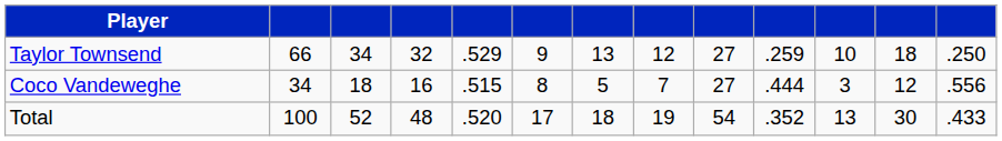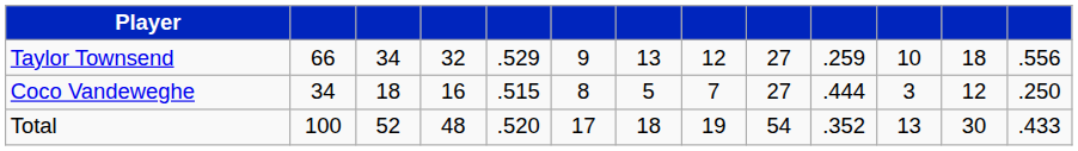 <table class="wikitable" style="text-align:center">
 <tr>
 <th style="background:#0025BD; color:white" width="200px">Player</th>
 <th style="background:#0025BD; color:white" width="40px"></th>
 <th style="background:#0025BD; color:white" width="40px"></th>
 <th style="background:#0025BD; color:white" width="40px"></th>
 <th style="background:#0025BD; color:white" width="40px"></th>
 <th style="background:#0025BD; color:white" width="40px"></th>
 <th style="background:#0025BD; color:white" width="40px"></th>
 <th style="background:#0025BD; color:white" width="40px"></th>
 <th style="background:#0025BD; color:white" width="40px"></th>
 <th style="background:#0025BD; color:white" width="40px"></th>
 <th style="background:#0025BD; color:white" width="40px"></th>
 <th style="background:#0025BD; color:white" width="40px"></th>
 <th style="background:#0025BD; color:white" width="40px"></th>
 </tr>
 <tr>
 <td style="text-align:left"><a href='#'>Taylor Townsend</a></td>
 <td>66</td>
 <td>34</td>
 <td>32</td>
 <td>.529</td>
 <td>9</td>
 <td>13</td>
 <td>12</td>
 <td>27</td>
 <td>.259</td>
 <td>10</td>
 <td>18</td>
-<td>.250</td>
+<td>.556</td>
 </tr>
 <tr>
 <td style="text-align:left"><a href='#'>Coco Vandeweghe</a></td>
 <td>34</td>
 <td>18</td>
 <td>16</td>
 <td>.515</td>
 <td>8</td>
 <td>5</td>
 <td>7</td>
 <td>27</td>
 <td>.444</td>
 <td>3</td>
 <td>12</td>
-<td>.556</td>
+<td>.250</td>
 </tr>
 <tr>
 <td style="text-align:left">Total</td>
 <td>100</td>
 <td>52</td>
 <td>48</td>
 <td>.520</td>
 <td>17</td>
 <td>18</td>
 <td>19</td>
 <td>54</td>
 <td>.352</td>
 <td>13</td>
 <td>30</td>
 <td>.433</td>
 </tr>
 </table>
